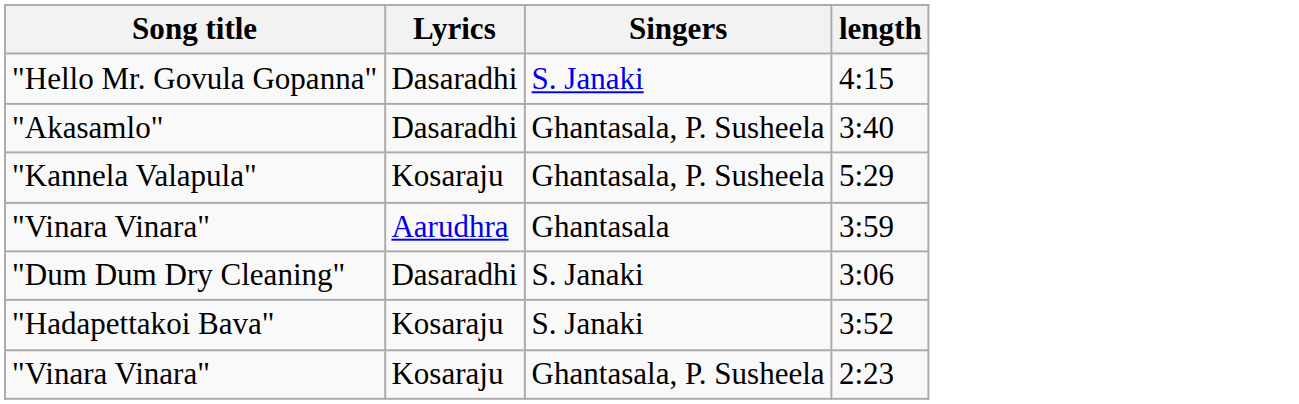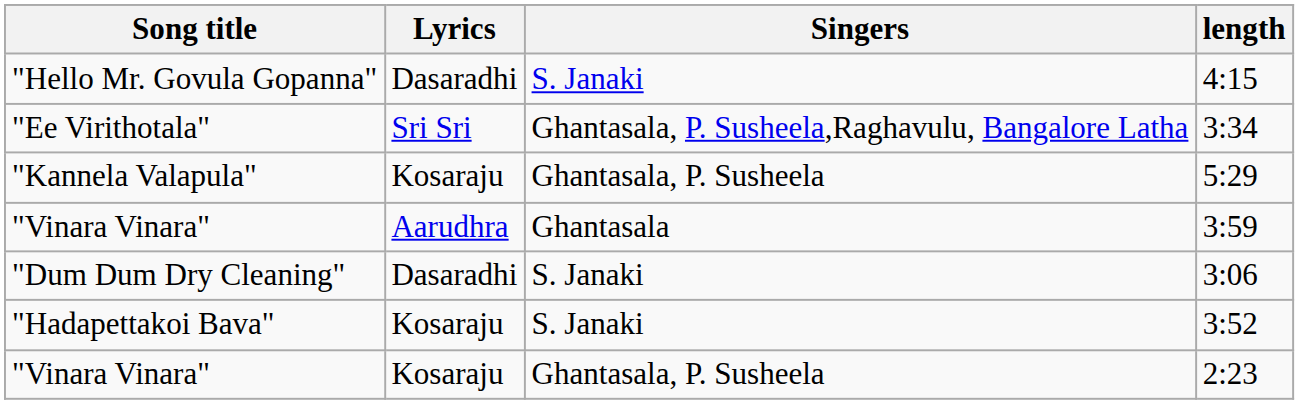 <table class="wikitable">
 <tr>
 <th>Song title</th>
 <th>Lyrics</th>
 <th>Singers</th>
 <th>length</th>
 </tr>
 <tr>
 <td>"Hello Mr. Govula Gopanna"</td>
 <td>Dasaradhi</td>
 <td><a href='#'>S. Janaki</a></td>
 <td>4:15</td>
 </tr>
 <tr>
-<td>"Akasamlo"</td>
-<td>Dasaradhi</td>
-<td>Ghantasala, P. Susheela</td>
-<td>3:40</td>
+<td>"Ee Virithotala"</td>
+<td><a href='#'>Sri Sri</a></td>
+<td>Ghantasala, <a href='#'>P. Susheela</a>,Raghavulu, <a href='#'>Bangalore Latha</a></td>
+<td>3:34</td>
 </tr>
 <tr>
 <td>"Kannela Valapula"</td>
 <td>Kosaraju</td>
 <td>Ghantasala, P. Susheela</td>
 <td>5:29</td>
 </tr>
 <tr>
 <td>"Vinara Vinara"</td>
 <td><a href='#'>Aarudhra</a></td>
 <td>Ghantasala</td>
 <td>3:59</td>
 </tr>
 <tr>
 <td>"Dum Dum Dry Cleaning"</td>
 <td>Dasaradhi</td>
 <td>S. Janaki</td>
 <td>3:06</td>
 </tr>
 <tr>
 <td>"Hadapettakoi Bava"</td>
 <td>Kosaraju</td>
 <td>S. Janaki</td>
 <td>3:52</td>
 </tr>
 <tr>
 <td>"Vinara Vinara"</td>
 <td>Kosaraju</td>
 <td>Ghantasala, P. Susheela</td>
 <td>2:23</td>
 </tr>
 </table>
